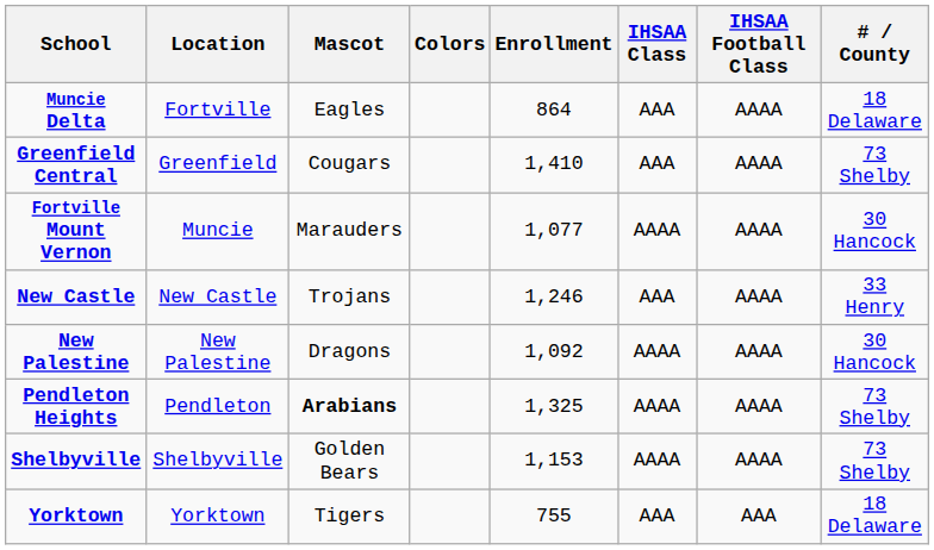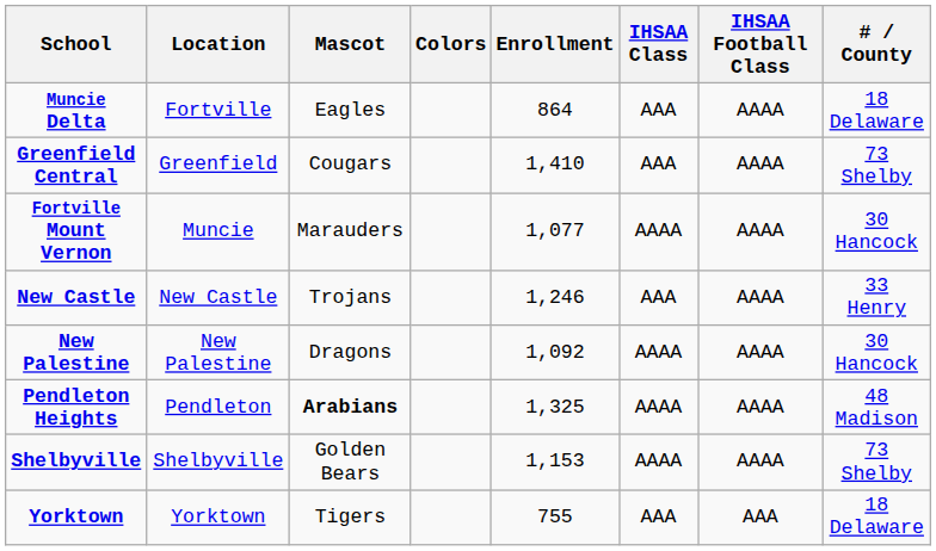 <table class="wikitable" style="text-align:center;">
 <tr>
 <th>School</th>
 <th>Location</th>
 <th>Mascot</th>
 <th>Colors</th>
 <th>Enrollment</th>
 <th><a href='#'>IHSAA</a> Class</th>
 <th><a href='#'>IHSAA</a> Football Class</th>
 <th># / County</th>
 </tr>
 <tr>
 <td><strong><a href='#'><small>Muncie</small><br>Delta</a></strong></td>
 <td><a href='#'>Fortville</a></td>
 <td>Eagles</td>
 <td>  </td>
 <td>864</td>
 <td>AAA</td>
 <td>AAAA</td>
 <td><a href='#'>18<br>Delaware</a></td>
 </tr>
 <tr>
 <td><strong><a href='#'>Greenfield<br>Central</a></strong></td>
 <td><a href='#'>Greenfield</a></td>
 <td>Cougars</td>
 <td>  </td>
 <td>1,410</td>
 <td>AAA</td>
 <td>AAAA</td>
 <td><a href='#'>73<br>Shelby</a></td>
 </tr>
 <tr>
 <td><strong><a href='#'><small>Fortville</small></a></strong><br><strong><a href='#'>Mount Vernon</a></strong></td>
 <td><a href='#'>Muncie</a></td>
 <td>Marauders</td>
 <td>  </td>
 <td>1,077</td>
 <td>AAAA</td>
 <td>AAAA</td>
 <td><a href='#'>30<br>Hancock</a></td>
 </tr>
 <tr>
 <td><strong><a href='#'>New Castle</a></strong></td>
 <td><a href='#'>New Castle</a></td>
 <td>Trojans</td>
 <td> </td>
 <td>1,246</td>
 <td>AAA</td>
 <td>AAAA</td>
 <td><a href='#'>33</a><br><a href='#'>Henry</a></td>
 </tr>
 <tr>
 <td><strong><a href='#'>New<br>Palestine</a></strong></td>
 <td><a href='#'>New Palestine</a></td>
 <td>Dragons</td>
 <td> </td>
 <td>1,092</td>
 <td>AAAA</td>
 <td>AAAA</td>
 <td><a href='#'>30<br>Hancock</a></td>
 </tr>
 <tr>
 <td><strong><a href='#'>Pendleton<br>Heights</a></strong></td>
 <td><a href='#'>Pendleton</a></td>
 <td><strong>Arabians</strong></td>
 <td>  </td>
 <td>1,325</td>
 <td>AAAA</td>
 <td>AAAA</td>
-<td><a href='#'>73<br>Shelby</a></td>
+<td><a href='#'>48<br>Madison</a></td>
 </tr>
 <tr>
 <td><strong><a href='#'>Shelbyville</a></strong></td>
 <td><a href='#'>Shelbyville</a></td>
 <td>Golden Bears</td>
 <td>  </td>
 <td>1,153</td>
 <td>AAAA</td>
 <td>AAAA</td>
 <td><a href='#'>73<br>Shelby</a></td>
 </tr>
 <tr>
 <td><strong><a href='#'>Yorktown</a></strong></td>
 <td><a href='#'>Yorktown</a></td>
 <td>Tigers</td>
 <td>  </td>
 <td>755</td>
 <td>AAA</td>
 <td>AAA</td>
 <td><a href='#'>18 <br>Delaware</a></td>
 </tr>
 </table>
